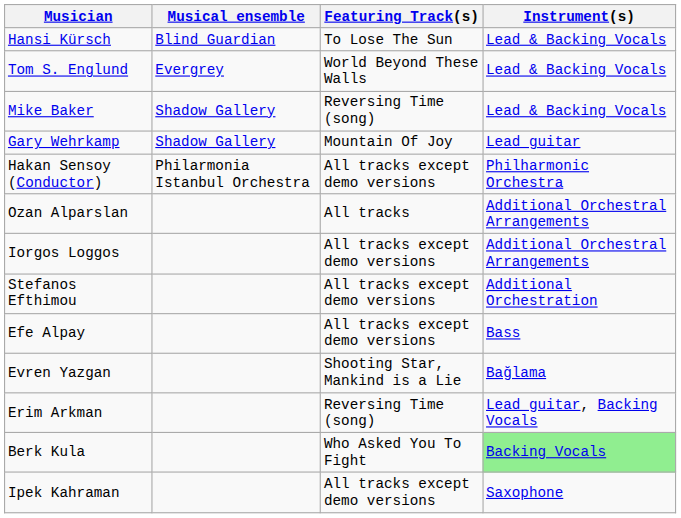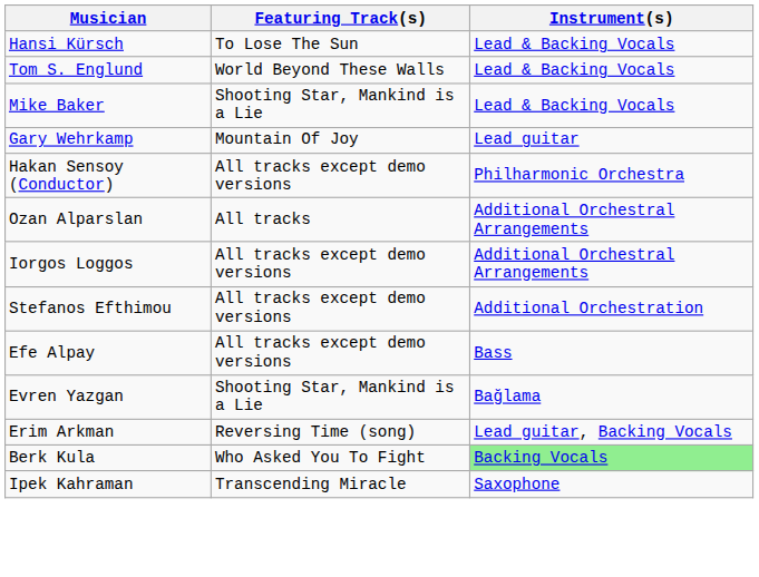 <table class="wikitable">
 <tr>
 <th><a href='#'>Musician</a></th>
-<th><a href='#'>Musical ensemble</a></th>
 <th><a href='#'>Featuring Track</a>(s)</th>
 <th><a href='#'>Instrument</a>(s)</th>
 </tr>
 <tr>
 <td><a href='#'>Hansi Kürsch</a></td>
-<td><a href='#'>Blind Guardian</a></td>
 <td>To Lose The Sun</td>
 <td><a href='#'>Lead & Backing Vocals</a></td>
 </tr>
 <tr>
 <td><a href='#'>Tom S. Englund</a></td>
-<td><a href='#'>Evergrey</a></td>
 <td>World Beyond These Walls</td>
 <td><a href='#'>Lead & Backing Vocals</a></td>
 </tr>
 <tr>
 <td><a href='#'>Mike Baker</a></td>
-<td><a href='#'>Shadow Gallery</a></td>
-<td>Reversing Time (song)</td>
+<td>Shooting Star, Mankind is a Lie</td>
 <td><a href='#'>Lead & Backing Vocals</a></td>
 </tr>
 <tr>
 <td><a href='#'>Gary Wehrkamp</a></td>
-<td><a href='#'>Shadow Gallery</a></td>
 <td>Mountain Of Joy</td>
 <td><a href='#'>Lead guitar</a></td>
 </tr>
 <tr>
 <td>Hakan Sensoy (<a href='#'>Conductor</a>)</td>
-<td>Philarmonia Istanbul Orchestra</td>
 <td>All tracks except demo versions</td>
 <td><a href='#'>Philharmonic Orchestra</a></td>
 </tr>
 <tr>
 <td>Ozan Alparslan</td>
-<td></td>
 <td>All tracks</td>
 <td><a href='#'>Additional Orchestral Arrangements</a></td>
 </tr>
 <tr>
 <td>Iorgos Loggos</td>
-<td></td>
 <td>All tracks except demo versions</td>
 <td><a href='#'>Additional Orchestral Arrangements</a></td>
 </tr>
 <tr>
 <td>Stefanos Efthimou</td>
-<td></td>
 <td>All tracks except demo versions</td>
 <td><a href='#'>Additional Orchestration</a></td>
 </tr>
 <tr>
 <td>Efe Alpay</td>
-<td></td>
 <td>All tracks except demo versions</td>
 <td><a href='#'>Bass</a></td>
 </tr>
 <tr>
 <td>Evren Yazgan</td>
-<td></td>
 <td>Shooting Star, Mankind is a Lie</td>
 <td><a href='#'>Bağlama</a></td>
 </tr>
 <tr>
 <td>Erim Arkman</td>
-<td></td>
 <td>Reversing Time (song)</td>
 <td><a href='#'>Lead guitar</a>, <a href='#'>Backing Vocals</a></td>
 </tr>
 <tr>
 <td>Berk Kula</td>
-<td></td>
 <td>Who Asked You To Fight</td>
 <td style="background: lightgreen;"><a href='#'>Backing Vocals</a></td>
 </tr>
 <tr>
 <td>Ipek Kahraman</td>
-<td></td>
-<td>All tracks except demo versions</td>
+<td>Transcending Miracle</td>
 <td><a href='#'>Saxophone</a></td>
 </tr>
 </table>
